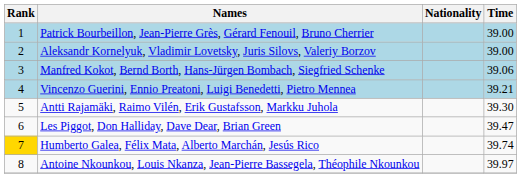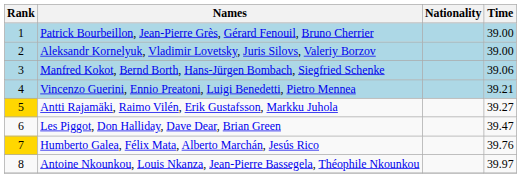 <table class="wikitable sortable" style="text-align:center">
 <tr>
 <th>Rank</th>
 <th>Names</th>
 <th>Nationality</th>
 <th>Time</th>
 </tr>
 <tr bgcolor=lightblue>
 <td>1</td>
 <td align=left><a href='#'>Patrick Bourbeillon</a>, <a href='#'>Jean-Pierre Grès</a>, <a href='#'>Gérard Fenouil</a>, <a href='#'>Bruno Cherrier</a></td>
 <td align=left></td>
 <td>39.00</td>
 </tr>
 <tr bgcolor=lightblue>
 <td>2</td>
 <td align=left><a href='#'>Aleksandr Kornelyuk</a>, <a href='#'>Vladimir Lovetsky</a>, <a href='#'>Juris Silovs</a>, <a href='#'>Valeriy Borzov</a></td>
 <td align=left></td>
 <td>39.00</td>
 </tr>
 <tr bgcolor=lightblue>
 <td>3</td>
 <td align=left><a href='#'>Manfred Kokot</a>, <a href='#'>Bernd Borth</a>, <a href='#'>Hans-Jürgen Bombach</a>, <a href='#'>Siegfried Schenke</a></td>
 <td align=left></td>
 <td>39.06</td>
 </tr>
 <tr bgcolor=lightblue>
 <td>4</td>
 <td align=left><a href='#'>Vincenzo Guerini</a>, <a href='#'>Ennio Preatoni</a>, <a href='#'>Luigi Benedetti</a>, <a href='#'>Pietro Mennea</a></td>
 <td align=left></td>
 <td>39.21</td>
 </tr>
 <tr>
-<td>5</td>
+<td style="background: gold;">5</td>
 <td align=left><a href='#'>Antti Rajamäki</a>, <a href='#'>Raimo Vilén</a>, <a href='#'>Erik Gustafsson</a>, <a href='#'>Markku Juhola</a></td>
 <td align=left></td>
-<td>39.30</td>
+<td>39.27</td>
 </tr>
 <tr>
 <td>6</td>
 <td align=left><a href='#'>Les Piggot</a>, <a href='#'>Don Halliday</a>, <a href='#'>Dave Dear</a>, <a href='#'>Brian Green</a></td>
 <td align=left></td>
 <td>39.47</td>
 </tr>
 <tr>
 <td style="background: gold;">7</td>
 <td align=left><a href='#'>Humberto Galea</a>, <a href='#'>Félix Mata</a>, <a href='#'>Alberto Marchán</a>, <a href='#'>Jesús Rico</a></td>
 <td align=left></td>
-<td>39.74</td>
+<td>39.76</td>
 </tr>
 <tr>
 <td>8</td>
 <td align=left><a href='#'>Antoine Nkounkou</a>, <a href='#'>Louis Nkanza</a>, <a href='#'>Jean-Pierre Bassegela</a>, <a href='#'>Théophile Nkounkou</a></td>
 <td align=left></td>
 <td>39.97</td>
 </tr>
 <tr>
 </tr>
 </table>
